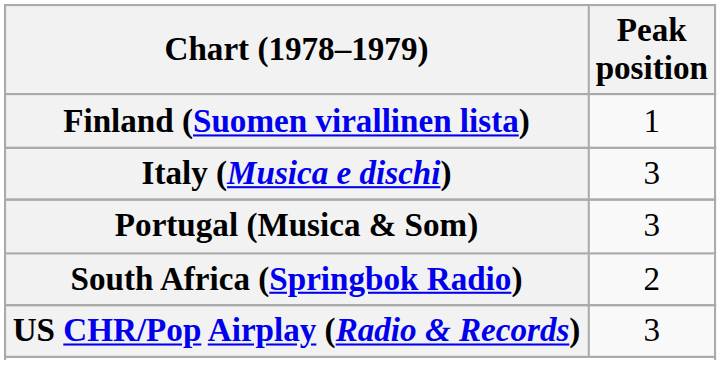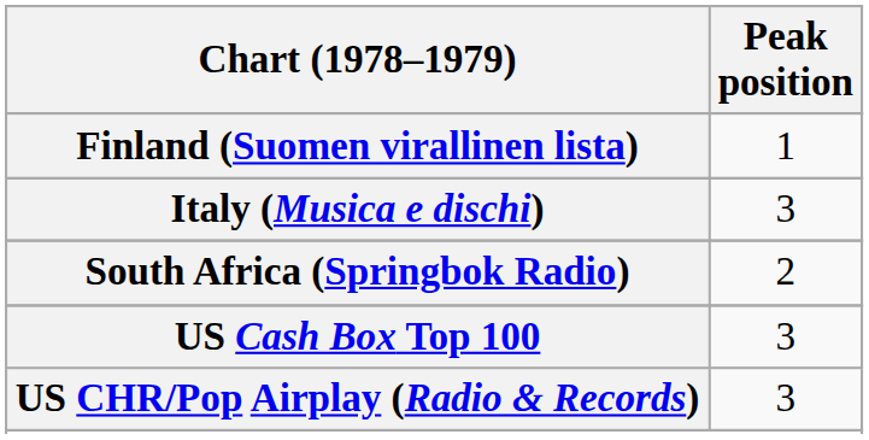 <table class="wikitable sortable plainrowheaders">
 <tr>
 <th>Chart (1978–1979)</th>
 <th>Peak<br>position</th>
 </tr>
 <tr>
 </tr>
 <tr>
 </tr>
 <tr>
 </tr>
 <tr>
 </tr>
 <tr>
 <th scope="row">Finland (<a href='#'>Suomen virallinen lista</a>)</th>
 <td align="center">1</td>
 </tr>
 <tr>
 </tr>
 <tr>
 <th scope="row">Italy (<em><a href='#'>Musica e dischi</a></em>)</th>
 <td align="center">3</td>
 </tr>
 <tr>
 </tr>
 <tr>
 </tr>
 <tr>
 </tr>
 <tr>
 </tr>
 <tr>
-<th scope="row">Portugal (Musica & Som)</th>
-<td align="center">3</td>
-</tr>
-<tr>
 <th scope="row">South Africa (<a href='#'>Springbok Radio</a>)</th>
 <td align="center">2</td>
 </tr>
 <tr>
 </tr>
 <tr>
 </tr>
 <tr>
 </tr>
 <tr>
 </tr>
 <tr>
 </tr>
 <tr>
+<th scope="row">US <a href='#'><em>Cash Box</em> Top 100</a></th>
+<td style="text-align:center;">3</td>
+</tr>
+<tr>
 <th scope="row">US <a href='#'>CHR/Pop</a> <a href='#'>Airplay</a> (<em><a href='#'>Radio & Records</a></em>)</th>
 <td align="center">3</td>
 </tr>
 <tr>
 </tr>
 <tr>
 </tr>
 </table>
